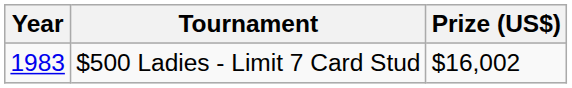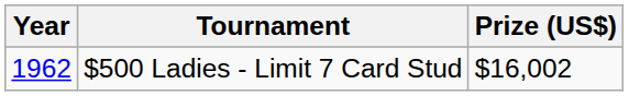 <table class="wikitable">
 <tr>
 <th>Year</th>
 <th>Tournament</th>
 <th>Prize (US$)</th>
 </tr>
 <tr>
-<td><a href='#'>1983</a></td>
+<td><a href='#'>1962</a></td>
 <td>$500 Ladies - Limit 7 Card Stud</td>
 <td>$16,002</td>
 </tr>
 </table>
